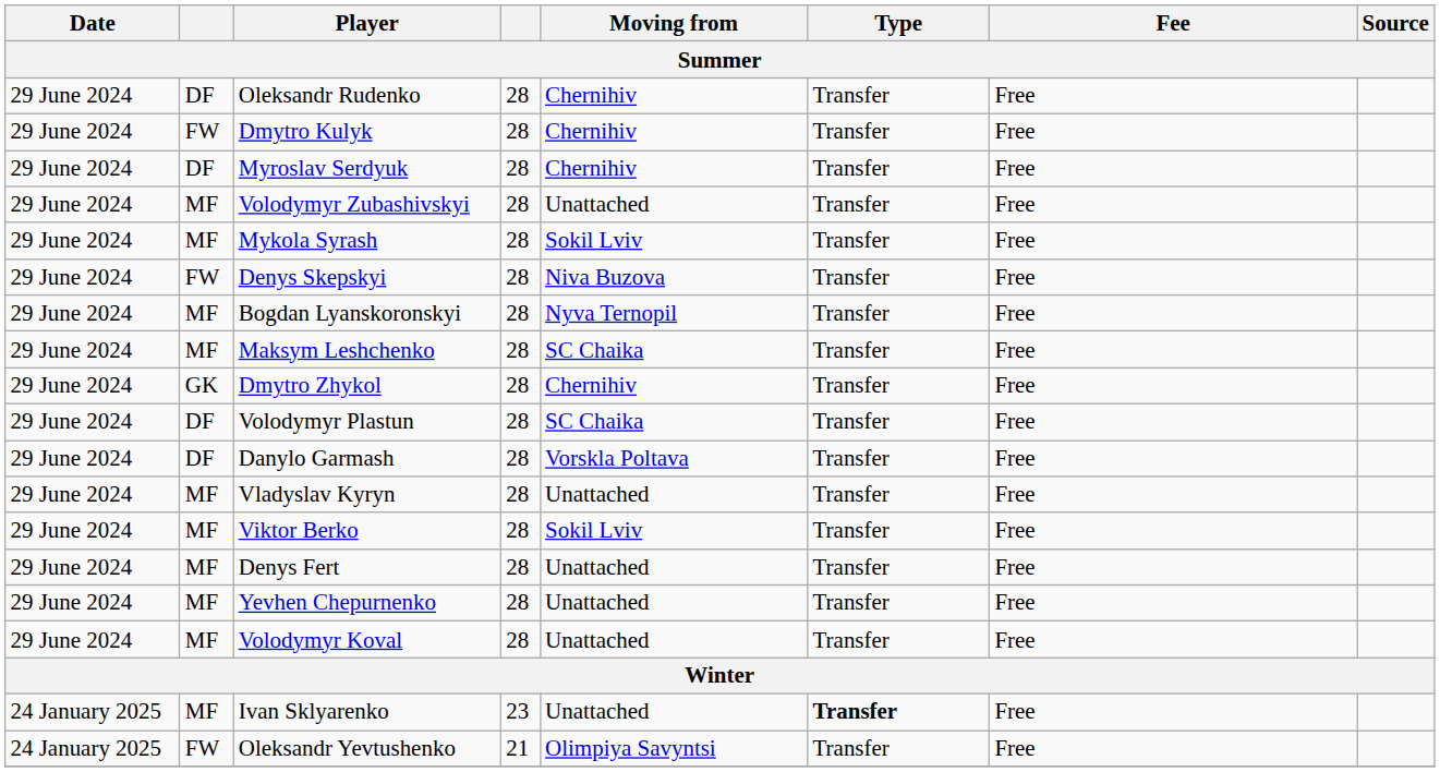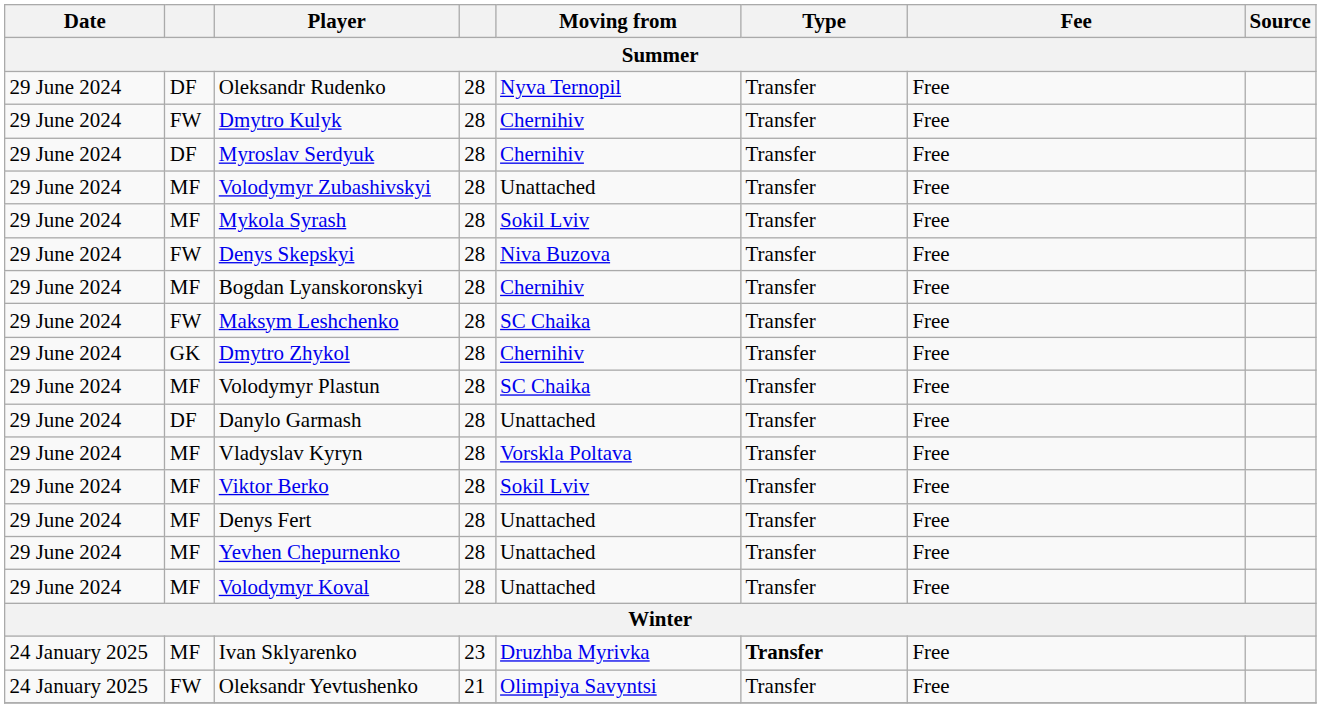 <table class="wikitable sortable" Artem Padun>
 <tr>
 <th style="width:115px;">Date</th>
 <th style="width:30px;"></th>
 <th style="width:180px;">Player</th>
 <th style="width:20px;"></th>
 <th style="width:180px;">Moving from</th>
 <th style="width:120px;" class="unsortable">Type</th>
 <th style="width:250px;" class="unsortable">Fee</th>
 <th style="width:20px;">Source</th>
 </tr>
 <tr>
 <th colspan="8">Summer</th>
 </tr>
 <tr>
 <td>29 June 2024</td>
 <td>DF</td>
 <td> Oleksandr Rudenko</td>
 <td>28</td>
-<td> <a href='#'>Chernihiv</a></td>
+<td> <a href='#'>Nyva Ternopil</a></td>
 <td>Transfer</td>
 <td>Free</td>
 <td></td>
 </tr>
 <tr>
 <td>29 June 2024</td>
 <td>FW</td>
 <td> <a href='#'>Dmytro Kulyk</a></td>
 <td>28</td>
 <td> <a href='#'>Chernihiv</a></td>
 <td>Transfer</td>
 <td>Free</td>
 <td></td>
 </tr>
 <tr>
 <td>29 June 2024</td>
 <td>DF</td>
 <td> <a href='#'>Myroslav Serdyuk</a></td>
 <td>28</td>
 <td> <a href='#'>Chernihiv</a></td>
 <td>Transfer</td>
 <td>Free</td>
 <td></td>
 </tr>
 <tr>
 <td>29 June 2024</td>
 <td>MF</td>
 <td> <a href='#'>Volodymyr Zubashivskyi</a></td>
 <td>28</td>
 <td>Unattached</td>
 <td>Transfer</td>
 <td>Free</td>
 <td></td>
 </tr>
 <tr>
 <td>29 June 2024</td>
 <td>MF</td>
 <td> <a href='#'>Mykola Syrash</a></td>
 <td>28</td>
 <td> <a href='#'>Sokil Lviv</a></td>
 <td>Transfer</td>
 <td>Free</td>
 <td></td>
 </tr>
 <tr>
 <td>29 June 2024</td>
 <td>FW</td>
 <td> <a href='#'>Denys Skepskyi</a></td>
 <td>28</td>
 <td> <a href='#'>Niva Buzova</a></td>
 <td>Transfer</td>
 <td>Free</td>
 <td></td>
 </tr>
 <tr>
 <td>29 June 2024</td>
 <td>MF</td>
 <td> Bogdan Lyanskoronskyi</td>
 <td>28</td>
-<td> <a href='#'>Nyva Ternopil</a></td>
+<td> <a href='#'>Chernihiv</a></td>
 <td>Transfer</td>
 <td>Free</td>
 <td></td>
 </tr>
 <tr>
 <td>29 June 2024</td>
-<td>MF</td>
+<td>FW</td>
 <td> <a href='#'>Maksym Leshchenko</a></td>
 <td>28</td>
 <td> <a href='#'>SC Chaika</a></td>
 <td>Transfer</td>
 <td>Free</td>
 <td></td>
 </tr>
 <tr>
 <td>29 June 2024</td>
 <td>GK</td>
 <td> <a href='#'>Dmytro Zhykol</a></td>
 <td>28</td>
 <td> <a href='#'>Chernihiv</a></td>
 <td>Transfer</td>
 <td>Free</td>
 <td></td>
 </tr>
 <tr>
 <td>29 June 2024</td>
-<td>DF</td>
+<td>MF</td>
 <td> Volodymyr Plastun</td>
 <td>28</td>
 <td> <a href='#'>SC Chaika</a></td>
 <td>Transfer</td>
 <td>Free</td>
 <td></td>
 </tr>
 <tr>
 <td>29 June 2024</td>
 <td>DF</td>
 <td> Danylo Garmash</td>
 <td>28</td>
-<td> <a href='#'>Vorskla Poltava</a></td>
+<td>Unattached</td>
 <td>Transfer</td>
 <td>Free</td>
 <td></td>
 </tr>
 <tr>
 <td>29 June 2024</td>
 <td>MF</td>
 <td> Vladyslav Kyryn</td>
 <td>28</td>
-<td>Unattached</td>
+<td> <a href='#'>Vorskla Poltava</a></td>
 <td>Transfer</td>
 <td>Free</td>
 <td></td>
 </tr>
 <tr>
 <td>29 June 2024</td>
 <td>MF</td>
 <td> <a href='#'>Viktor Berko</a></td>
 <td>28</td>
 <td> <a href='#'>Sokil Lviv</a></td>
 <td>Transfer</td>
 <td>Free</td>
 <td></td>
 </tr>
 <tr>
 <td>29 June 2024</td>
 <td>MF</td>
 <td> Denys Fert</td>
 <td>28</td>
 <td>Unattached</td>
 <td>Transfer</td>
 <td>Free</td>
 <td></td>
 </tr>
 <tr>
 <td>29 June 2024</td>
 <td>MF</td>
 <td> <a href='#'>Yevhen Chepurnenko</a></td>
 <td>28</td>
 <td>Unattached</td>
 <td>Transfer</td>
 <td>Free</td>
 <td></td>
 </tr>
 <tr>
 <td>29 June 2024</td>
 <td>MF</td>
 <td> <a href='#'>Volodymyr Koval</a></td>
 <td>28</td>
 <td>Unattached</td>
 <td>Transfer</td>
 <td>Free</td>
 <td></td>
 </tr>
 <tr>
 <th colspan=8>Winter</th>
 </tr>
 <tr>
 <td>24 January 2025</td>
 <td>MF</td>
 <td> Ivan Sklyarenko</td>
 <td>23</td>
-<td>Unattached</td>
+<td> <a href='#'>Druzhba Myrivka</a></td>
 <td><strong>Transfer</strong></td>
 <td>Free</td>
 <td></td>
 </tr>
 <tr>
 <td>24 January 2025</td>
 <td>FW</td>
 <td> Oleksandr Yevtushenko</td>
 <td>21</td>
 <td> <a href='#'>Olimpiya Savyntsi</a></td>
 <td>Transfer</td>
 <td>Free</td>
 <td></td>
 </tr>
 <tr>
 </tr>
 </table>
